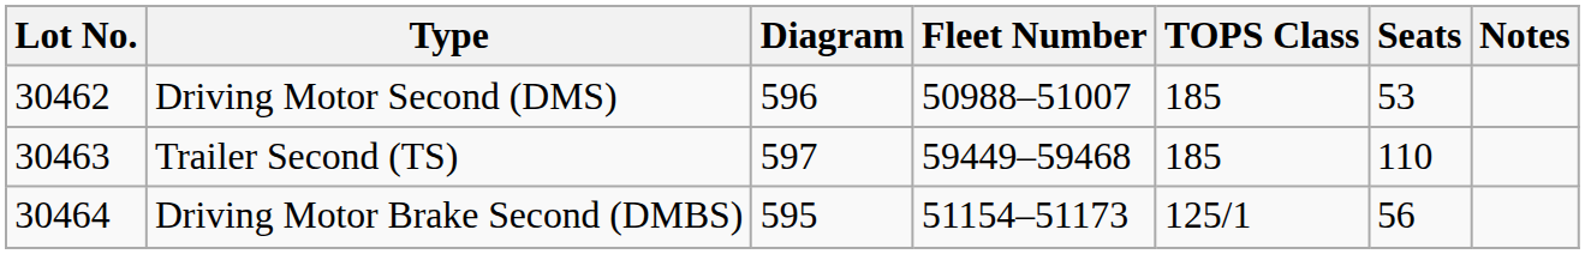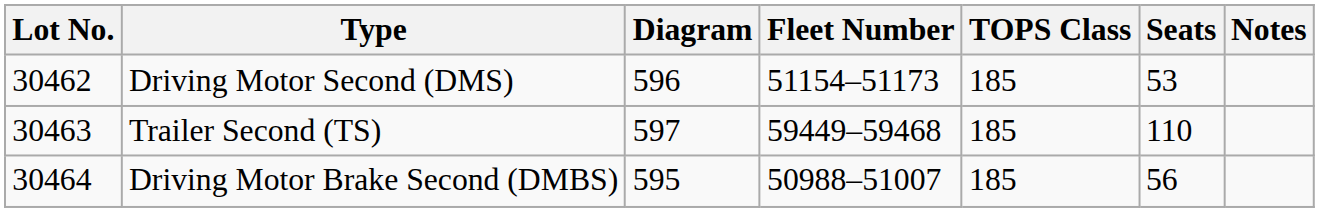 <table class="wikitable">
 <tr>
 <th>Lot No.</th>
 <th>Type</th>
 <th>Diagram</th>
 <th>Fleet Number</th>
 <th>TOPS Class</th>
 <th>Seats</th>
 <th>Notes</th>
 </tr>
 <tr>
 <td>30462</td>
 <td>Driving Motor Second (DMS)</td>
 <td>596</td>
-<td>50988–51007</td>
+<td>51154–51173</td>
 <td>185</td>
 <td>53</td>
 <td></td>
 </tr>
 <tr>
 <td>30463</td>
 <td>Trailer Second (TS)</td>
 <td>597</td>
 <td>59449–59468</td>
 <td>185</td>
 <td>110</td>
 <td></td>
 </tr>
 <tr>
 <td>30464</td>
 <td>Driving Motor Brake Second (DMBS)</td>
 <td>595</td>
-<td>51154–51173</td>
-<td>125/1</td>
+<td>50988–51007</td>
+<td>185</td>
 <td>56</td>
 <td></td>
 </tr>
 </table>
